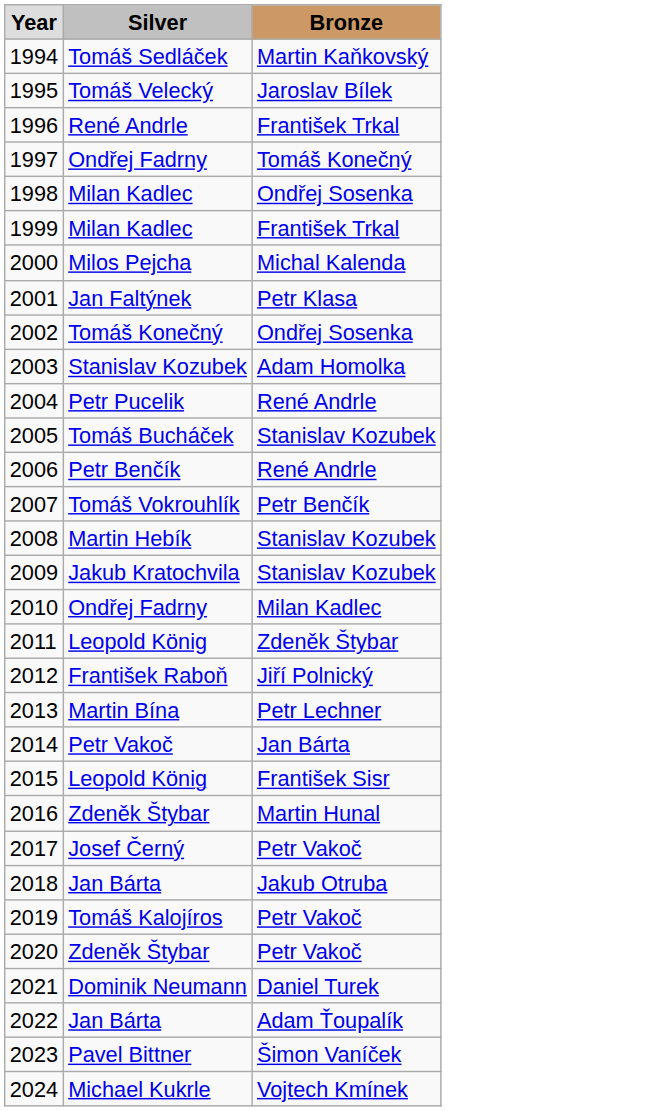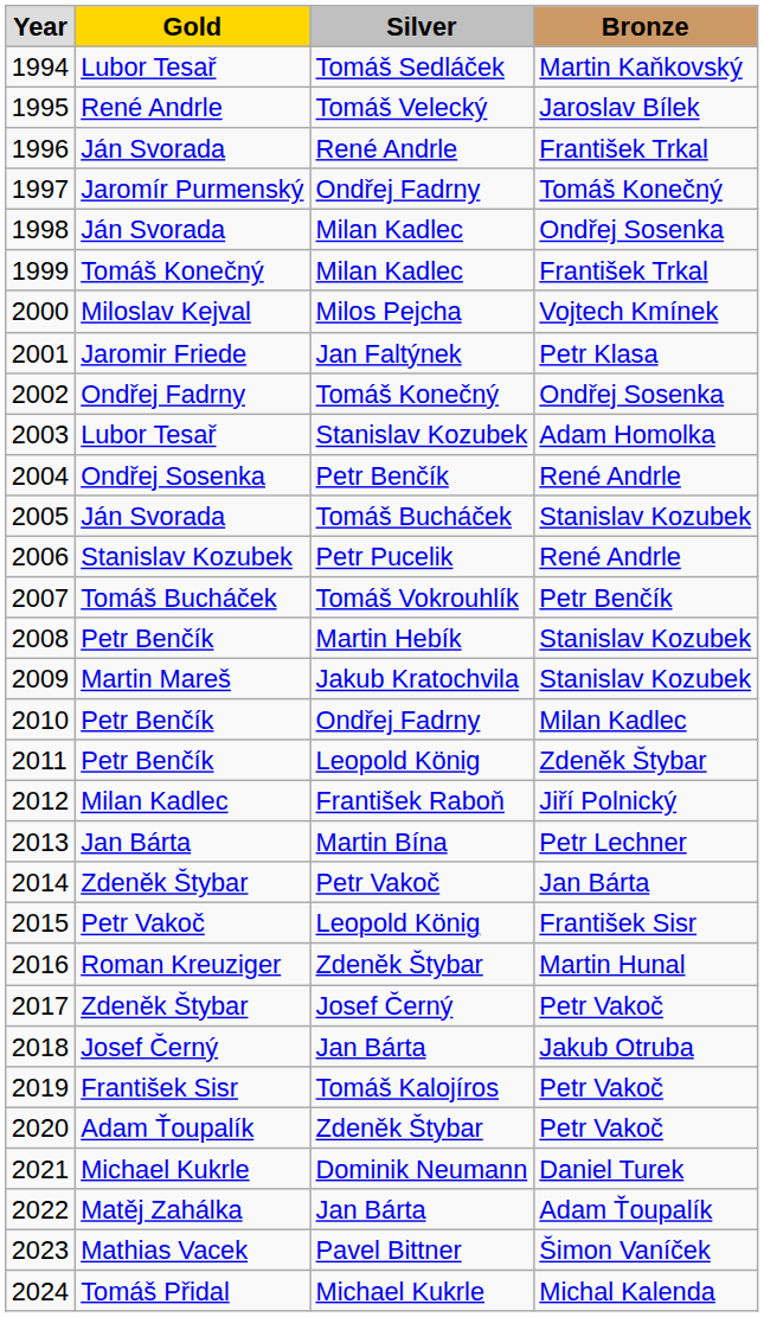 <table class="wikitable sortable alternance" style="font-size:95%">
 <tr bgcolor="#E4E4E4">
 <td style="background:#DDDDDD; font-weight:bold; text-align:center;">Year</td>
+<td style="background:gold;font-weight:bold; text-align:center;">Gold</td>
 <td style="background:silver; font-weight:bold; text-align:center;">Silver</td>
 <td style="background:#cc9966; font-weight:bold; text-align:center;">Bronze</td>
 </tr>
 <tr>
 <td>1994</td>
+<td><a href='#'>Lubor Tesař</a></td>
 <td><a href='#'>Tomáš Sedláček</a></td>
 <td><a href='#'>Martin Kaňkovský</a></td>
 </tr>
 <tr>
 <td>1995</td>
+<td><a href='#'>René Andrle</a></td>
 <td><a href='#'>Tomáš Velecký</a></td>
 <td><a href='#'>Jaroslav Bílek</a></td>
 </tr>
 <tr>
 <td>1996</td>
+<td><a href='#'>Ján Svorada</a></td>
 <td><a href='#'>René Andrle</a></td>
 <td><a href='#'>František Trkal</a></td>
 </tr>
 <tr>
 <td>1997</td>
+<td><a href='#'>Jaromír Purmenský</a></td>
 <td><a href='#'>Ondřej Fadrny</a></td>
 <td><a href='#'>Tomáš Konečný</a></td>
 </tr>
 <tr>
 <td>1998</td>
+<td><a href='#'>Ján Svorada</a></td>
 <td><a href='#'>Milan Kadlec</a></td>
 <td><a href='#'>Ondřej Sosenka</a></td>
 </tr>
 <tr>
 <td>1999</td>
+<td><a href='#'>Tomáš Konečný</a></td>
 <td><a href='#'>Milan Kadlec</a></td>
 <td><a href='#'>František Trkal</a></td>
 </tr>
 <tr>
 <td>2000</td>
+<td><a href='#'>Miloslav Kejval</a></td>
 <td><a href='#'>Milos Pejcha</a></td>
-<td><a href='#'>Michal Kalenda</a></td>
+<td><a href='#'>Vojtech Kmínek</a></td>
 </tr>
 <tr>
 <td>2001</td>
+<td><a href='#'>Jaromir Friede</a></td>
 <td><a href='#'>Jan Faltýnek</a></td>
 <td><a href='#'>Petr Klasa</a></td>
 </tr>
 <tr>
 <td>2002</td>
+<td><a href='#'>Ondřej Fadrny</a></td>
 <td><a href='#'>Tomáš Konečný</a></td>
 <td><a href='#'>Ondřej Sosenka</a></td>
 </tr>
 <tr>
 <td>2003</td>
+<td><a href='#'>Lubor Tesař</a></td>
 <td><a href='#'>Stanislav Kozubek</a></td>
 <td><a href='#'>Adam Homolka</a></td>
 </tr>
 <tr>
 <td>2004</td>
-<td><a href='#'>Petr Pucelik</a></td>
+<td><a href='#'>Ondřej Sosenka</a></td>
+<td><a href='#'>Petr Benčík</a></td>
 <td><a href='#'>René Andrle</a></td>
 </tr>
 <tr>
 <td>2005</td>
+<td><a href='#'>Ján Svorada</a></td>
 <td><a href='#'>Tomáš Bucháček</a></td>
 <td><a href='#'>Stanislav Kozubek</a></td>
 </tr>
 <tr>
 <td>2006</td>
-<td><a href='#'>Petr Benčík</a></td>
+<td><a href='#'>Stanislav Kozubek</a></td>
+<td><a href='#'>Petr Pucelik</a></td>
 <td><a href='#'>René Andrle</a></td>
 </tr>
 <tr>
 <td>2007</td>
+<td><a href='#'>Tomáš Bucháček</a></td>
 <td><a href='#'>Tomáš Vokrouhlík</a></td>
 <td><a href='#'>Petr Benčík</a></td>
 </tr>
 <tr>
 <td>2008</td>
+<td><a href='#'>Petr Benčík</a></td>
 <td><a href='#'>Martin Hebík</a></td>
 <td><a href='#'>Stanislav Kozubek</a></td>
 </tr>
 <tr>
 <td>2009</td>
+<td><a href='#'>Martin Mareš</a></td>
 <td><a href='#'>Jakub Kratochvila</a></td>
 <td><a href='#'>Stanislav Kozubek</a></td>
 </tr>
 <tr>
 <td>2010</td>
+<td><a href='#'>Petr Benčík</a></td>
 <td><a href='#'>Ondřej Fadrny</a></td>
 <td><a href='#'>Milan Kadlec</a></td>
 </tr>
 <tr>
 <td>2011</td>
+<td><a href='#'>Petr Benčík</a></td>
 <td><a href='#'>Leopold König</a></td>
 <td><a href='#'>Zdeněk Štybar</a></td>
 </tr>
 <tr>
 <td>2012</td>
+<td><a href='#'>Milan Kadlec</a></td>
 <td><a href='#'>František Raboň</a></td>
 <td><a href='#'>Jiří Polnický</a></td>
 </tr>
 <tr>
 <td>2013</td>
+<td><a href='#'>Jan Bárta</a></td>
 <td><a href='#'>Martin Bína</a></td>
 <td><a href='#'>Petr Lechner</a></td>
 </tr>
 <tr>
 <td>2014</td>
+<td><a href='#'>Zdeněk Štybar</a></td>
 <td><a href='#'>Petr Vakoč</a></td>
 <td><a href='#'>Jan Bárta</a></td>
 </tr>
 <tr>
 <td>2015</td>
+<td><a href='#'>Petr Vakoč</a></td>
 <td><a href='#'>Leopold König</a></td>
 <td><a href='#'>František Sisr</a></td>
 </tr>
 <tr>
 <td>2016</td>
+<td><a href='#'>Roman Kreuziger</a></td>
 <td><a href='#'>Zdeněk Štybar</a></td>
 <td><a href='#'>Martin Hunal</a></td>
 </tr>
 <tr>
 <td>2017</td>
+<td><a href='#'>Zdeněk Štybar</a></td>
 <td><a href='#'>Josef Černý</a></td>
 <td><a href='#'>Petr Vakoč</a></td>
 </tr>
 <tr>
 <td>2018</td>
+<td><a href='#'>Josef Černý</a></td>
 <td><a href='#'>Jan Bárta</a></td>
 <td><a href='#'>Jakub Otruba</a></td>
 </tr>
 <tr>
 <td>2019</td>
+<td><a href='#'>František Sisr</a></td>
 <td><a href='#'>Tomáš Kalojíros</a></td>
 <td><a href='#'>Petr Vakoč</a></td>
 </tr>
 <tr>
 <td>2020</td>
+<td><a href='#'>Adam Ťoupalík</a></td>
 <td><a href='#'>Zdeněk Štybar</a></td>
 <td><a href='#'>Petr Vakoč</a></td>
 </tr>
 <tr>
 <td>2021</td>
+<td><a href='#'>Michael Kukrle</a></td>
 <td><a href='#'>Dominik Neumann</a></td>
 <td><a href='#'>Daniel Turek</a></td>
 </tr>
 <tr>
 <td>2022</td>
+<td><a href='#'>Matěj Zahálka</a></td>
 <td><a href='#'>Jan Bárta</a></td>
 <td><a href='#'>Adam Ťoupalík</a></td>
 </tr>
 <tr>
 <td>2023</td>
+<td><a href='#'>Mathias Vacek</a></td>
 <td><a href='#'>Pavel Bittner</a></td>
 <td><a href='#'>Šimon Vaníček</a></td>
 </tr>
 <tr>
 <td>2024</td>
+<td><a href='#'>Tomáš Přidal</a></td>
 <td><a href='#'>Michael Kukrle</a></td>
-<td><a href='#'>Vojtech Kmínek</a></td>
+<td><a href='#'>Michal Kalenda</a></td>
 </tr>
 </table>
